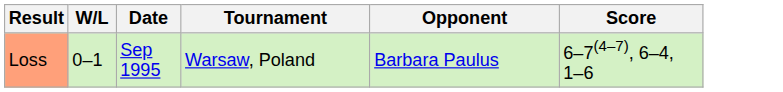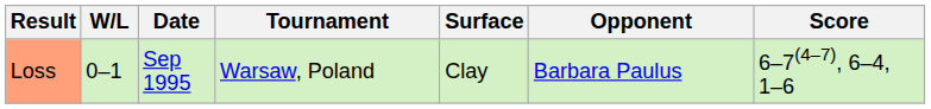 <table class="sortable wikitable">
 <tr>
 <th>Result</th>
 <th style="width:35px" class="unsortable">W/L</th>
 <th style="width:50px">Date</th>
 <th style="width:160px">Tournament</th>
+<th style="width:55px">Surface</th>
 <th style="width:160px">Opponent</th>
 <th style="width:120px" class="unsortable">Score</th>
 </tr>
 <tr style="background:#d4f1c5;">
 <td style="background:#ffa07a;">Loss</td>
 <td>0–1</td>
 <td><a href='#'>Sep 1995</a></td>
 <td><a href='#'>Warsaw</a>, Poland</td>
+<td>Clay</td>
 <td> <a href='#'>Barbara Paulus</a></td>
 <td>6–7<sup>(4–7)</sup>, 6–4, 1–6</td>
 </tr>
 </table>
